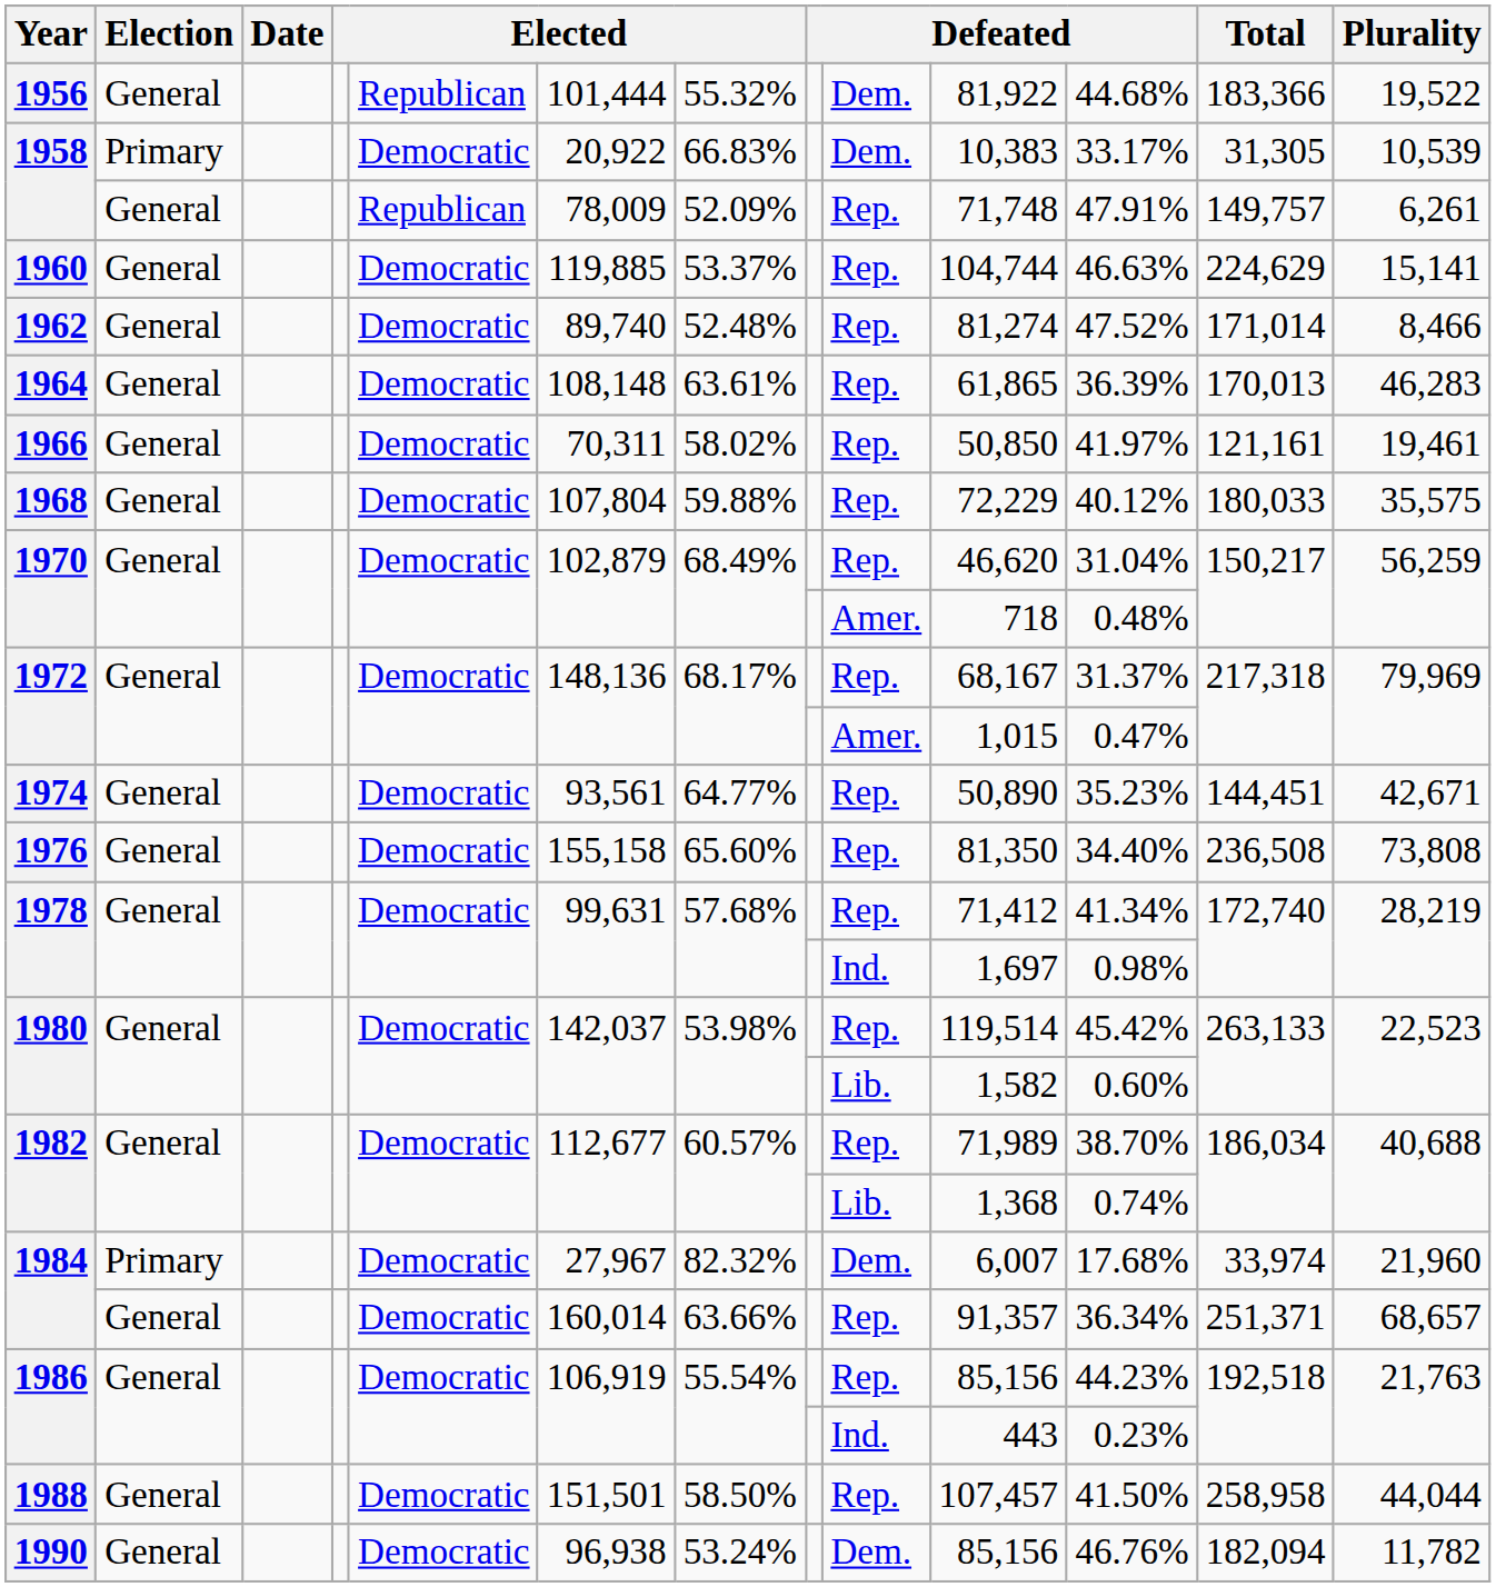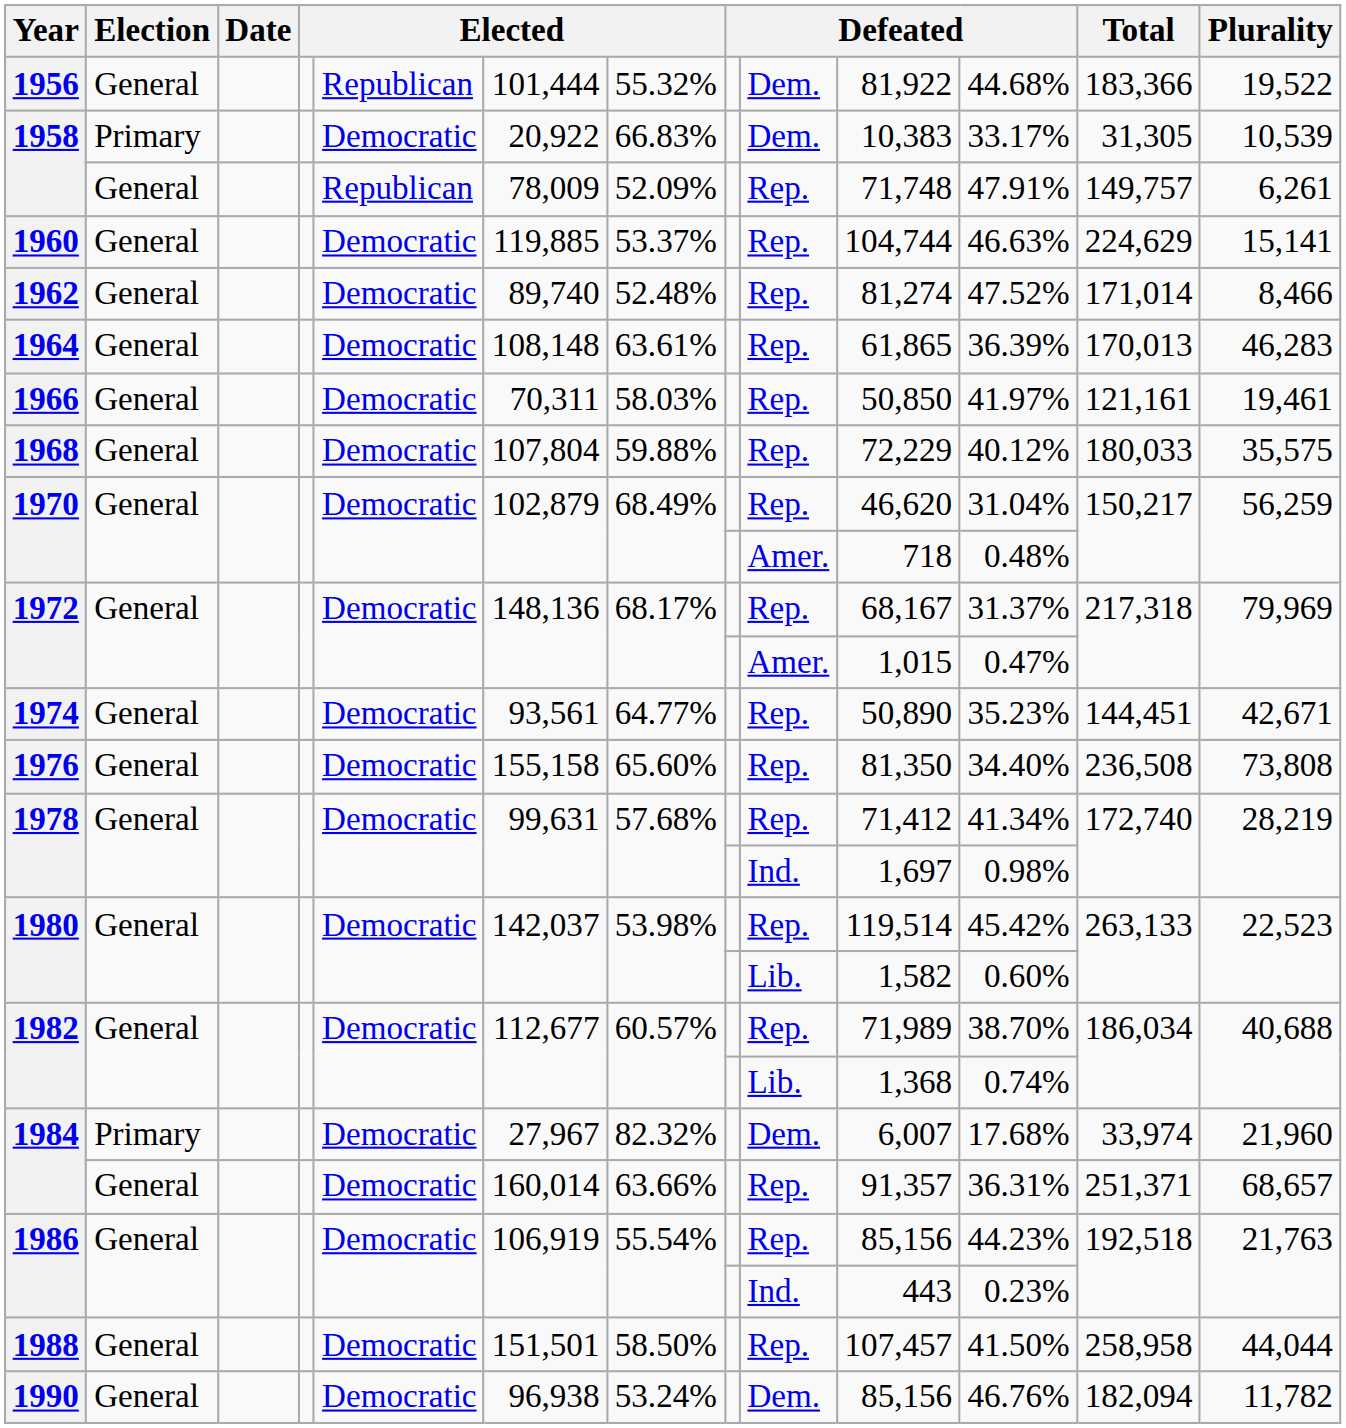 <table class=wikitable>
 <tr>
 <th>Year</th>
 <th>Election</th>
 <th>Date</th>
 <th ! colspan="4">Elected</th>
 <th ! colspan="4">Defeated</th>
 <th>Total</th>
 <th>Plurality</th>
 </tr>
 <tr>
 <th valign="top"><a href='#'>1956</a></th>
 <td valign="top">General</td>
 <td valign="top"></td>
 <td valign="top"></td>
 <td valign="top" ><a href='#'>Republican</a></td>
 <td valign="top" align="right">101,444</td>
 <td valign="top" align="right">55.32%</td>
 <td valign="top"></td>
 <td valign="top" ><a href='#'>Dem.</a></td>
 <td valign="top" align="right">81,922</td>
 <td valign="top" align="right">44.68%</td>
 <td valign="top" align="right">183,366</td>
 <td valign="top" align="right">19,522</td>
 </tr>
 <tr>
 <th rowspan="2" valign="top"><a href='#'>1958</a></th>
 <td valign="top">Primary</td>
 <td valign="top"></td>
 <td valign="top"></td>
 <td valign="top" ><a href='#'>Democratic</a></td>
 <td valign="top" align="right">20,922</td>
 <td valign="top" align="right">66.83%</td>
 <td valign="top"></td>
 <td valign="top" ><a href='#'>Dem.</a></td>
 <td valign="top" align="right">10,383</td>
 <td valign="top" align="right">33.17%</td>
 <td valign="top" align="right">31,305</td>
 <td valign="top" align="right">10,539</td>
 </tr>
 <tr>
 <td valign="top">General</td>
 <td valign="top"></td>
 <td valign="top"></td>
 <td valign="top" ><a href='#'>Republican</a></td>
 <td valign="top" align="right">78,009</td>
 <td valign="top" align="right">52.09%</td>
 <td valign="top"></td>
 <td><a href='#'>Rep.</a></td>
 <td valign="top" align="right">71,748</td>
 <td valign="top" align="right">47.91%</td>
 <td valign="top" align="right">149,757</td>
 <td valign="top" align="right">6,261</td>
 </tr>
 <tr>
 <th valign="top"><a href='#'>1960</a></th>
 <td valign="top">General</td>
 <td valign="top"></td>
 <td valign="top"></td>
 <td valign="top" ><a href='#'>Democratic</a></td>
 <td valign="top" align="right">119,885</td>
 <td valign="top" align="right">53.37%</td>
 <td valign="top"></td>
 <td><a href='#'>Rep.</a></td>
 <td valign="top" align="right">104,744</td>
 <td valign="top" align="right">46.63%</td>
 <td valign="top" align="right">224,629</td>
 <td valign="top" align="right">15,141</td>
 </tr>
 <tr>
 <th valign="top"><a href='#'>1962</a></th>
 <td valign="top">General</td>
 <td valign="top"></td>
 <td valign="top"></td>
 <td valign="top" ><a href='#'>Democratic</a></td>
 <td valign="top" align="right">89,740</td>
 <td valign="top" align="right">52.48%</td>
 <td valign="top"></td>
 <td><a href='#'>Rep.</a></td>
 <td valign="top" align="right">81,274</td>
 <td valign="top" align="right">47.52%</td>
 <td valign="top" align="right">171,014</td>
 <td valign="top" align="right">8,466</td>
 </tr>
 <tr>
 <th valign="top"><a href='#'>1964</a></th>
 <td valign="top">General</td>
 <td valign="top"></td>
 <td valign="top"></td>
 <td valign="top" ><a href='#'>Democratic</a></td>
 <td valign="top" align="right">108,148</td>
 <td valign="top" align="right">63.61%</td>
 <td valign="top"></td>
 <td><a href='#'>Rep.</a></td>
 <td valign="top" align="right">61,865</td>
 <td valign="top" align="right">36.39%</td>
 <td valign="top" align="right">170,013</td>
 <td valign="top" align="right">46,283</td>
 </tr>
 <tr>
 <th valign="top"><a href='#'>1966</a></th>
 <td valign="top">General</td>
 <td valign="top"></td>
 <td valign="top"></td>
 <td valign="top" ><a href='#'>Democratic</a></td>
 <td valign="top" align="right">70,311</td>
-<td valign="top" align="right">58.02%</td>
+<td valign="top" align="right">58.03%</td>
 <td valign="top"></td>
 <td><a href='#'>Rep.</a></td>
 <td valign="top" align="right">50,850</td>
 <td valign="top" align="right">41.97%</td>
 <td valign="top" align="right">121,161</td>
 <td valign="top" align="right">19,461</td>
 </tr>
 <tr>
 <th valign="top"><a href='#'>1968</a></th>
 <td valign="top">General</td>
 <td valign="top"></td>
 <td valign="top"></td>
 <td valign="top" ><a href='#'>Democratic</a></td>
 <td valign="top" align="right">107,804</td>
 <td valign="top" align="right">59.88%</td>
 <td valign="top"></td>
 <td><a href='#'>Rep.</a></td>
 <td valign="top" align="right">72,229</td>
 <td valign="top" align="right">40.12%</td>
 <td valign="top" align="right">180,033</td>
 <td valign="top" align="right">35,575</td>
 </tr>
 <tr>
 <th rowspan="2" valign="top"><a href='#'>1970</a></th>
 <td rowspan="2" valign="top">General</td>
 <td rowspan="2" valign="top"></td>
 <td rowspan="2" valign="top"></td>
 <td rowspan="2" valign="top" ><a href='#'>Democratic</a></td>
 <td rowspan="2" valign="top" align="right">102,879</td>
 <td rowspan="2" valign="top" align="right">68.49%</td>
 <td valign="top"></td>
 <td><a href='#'>Rep.</a></td>
 <td valign="top" align="right">46,620</td>
 <td valign="top" align="right">31.04%</td>
 <td rowspan="2" valign="top" align="right">150,217</td>
 <td rowspan="2" valign="top" align="right">56,259</td>
 </tr>
 <tr>
 <td valign="top"></td>
 <td><a href='#'>Amer.</a></td>
 <td valign="top" align="right">718</td>
 <td valign="top" align="right">0.48%</td>
 </tr>
 <tr>
 <th rowspan="2" valign="top"><a href='#'>1972</a></th>
 <td rowspan="2" valign="top">General</td>
 <td rowspan="2" valign="top"></td>
 <td rowspan="2" valign="top"></td>
 <td rowspan="2" valign="top" ><a href='#'>Democratic</a></td>
 <td rowspan="2" valign="top" align="right">148,136</td>
 <td rowspan="2" valign="top" align="right">68.17%</td>
 <td valign="top"></td>
 <td><a href='#'>Rep.</a></td>
 <td valign="top" align="right">68,167</td>
 <td valign="top" align="right">31.37%</td>
 <td rowspan="2" valign="top" align="right">217,318</td>
 <td rowspan="2" valign="top" align="right">79,969</td>
 </tr>
 <tr>
 <td valign="top"></td>
 <td><a href='#'>Amer.</a></td>
 <td valign="top" align="right">1,015</td>
 <td valign="top" align="right">0.47%</td>
 </tr>
 <tr>
 <th valign="top"><a href='#'>1974</a></th>
 <td valign="top">General</td>
 <td valign="top"></td>
 <td valign="top"></td>
 <td valign="top" ><a href='#'>Democratic</a></td>
 <td valign="top" align="right">93,561</td>
 <td valign="top" align="right">64.77%</td>
 <td valign="top"></td>
 <td><a href='#'>Rep.</a></td>
 <td valign="top" align="right">50,890</td>
 <td valign="top" align="right">35.23%</td>
 <td valign="top" align="right">144,451</td>
 <td valign="top" align="right">42,671</td>
 </tr>
 <tr>
 <th valign="top"><a href='#'>1976</a></th>
 <td valign="top">General</td>
 <td valign="top"></td>
 <td valign="top"></td>
 <td valign="top" ><a href='#'>Democratic</a></td>
 <td valign="top" align="right">155,158</td>
 <td valign="top" align="right">65.60%</td>
 <td valign="top"></td>
 <td><a href='#'>Rep.</a></td>
 <td valign="top" align="right">81,350</td>
 <td valign="top" align="right">34.40%</td>
 <td valign="top" align="right">236,508</td>
 <td valign="top" align="right">73,808</td>
 </tr>
 <tr>
 <th rowspan="2" valign="top"><a href='#'>1978</a></th>
 <td rowspan="2" valign="top">General</td>
 <td rowspan="2" valign="top"></td>
 <td rowspan="2" valign="top"></td>
 <td rowspan="2" valign="top" ><a href='#'>Democratic</a></td>
 <td rowspan="2" valign="top" align="right">99,631</td>
 <td rowspan="2" valign="top" align="right">57.68%</td>
 <td valign="top"></td>
 <td><a href='#'>Rep.</a></td>
 <td valign="top" align="right">71,412</td>
 <td valign="top" align="right">41.34%</td>
 <td rowspan="2" valign="top" align="right">172,740</td>
 <td rowspan="2" valign="top" align="right">28,219</td>
 </tr>
 <tr>
 <td valign="top"></td>
 <td><a href='#'>Ind.</a></td>
 <td valign="top" align="right">1,697</td>
 <td valign="top" align="right">0.98%</td>
 </tr>
 <tr>
 <th rowspan="2" valign="top"><a href='#'>1980</a></th>
 <td rowspan="2" valign="top">General</td>
 <td rowspan="2" valign="top"></td>
 <td rowspan="2" valign="top"></td>
 <td rowspan="2" valign="top" ><a href='#'>Democratic</a></td>
 <td rowspan="2" valign="top" align="right">142,037</td>
 <td rowspan="2" valign="top" align="right">53.98%</td>
 <td valign="top"></td>
 <td><a href='#'>Rep.</a></td>
 <td valign="top" align="right">119,514</td>
 <td valign="top" align="right">45.42%</td>
 <td rowspan="2" valign="top" align="right">263,133</td>
 <td rowspan="2" valign="top" align="right">22,523</td>
 </tr>
 <tr>
 <td valign="top"></td>
 <td><a href='#'>Lib.</a></td>
 <td valign="top" align="right">1,582</td>
 <td valign="top" align="right">0.60%</td>
 </tr>
 <tr>
 <th rowspan="2" valign="top"><a href='#'>1982</a></th>
 <td rowspan="2" valign="top">General</td>
 <td rowspan="2" valign="top"></td>
 <td rowspan="2" valign="top"></td>
 <td rowspan="2" valign="top" ><a href='#'>Democratic</a></td>
 <td rowspan="2" valign="top" align="right">112,677</td>
 <td rowspan="2" valign="top" align="right">60.57%</td>
 <td valign="top"></td>
 <td><a href='#'>Rep.</a></td>
 <td valign="top" align="right">71,989</td>
 <td valign="top" align="right">38.70%</td>
 <td rowspan="2" valign="top" align="right">186,034</td>
 <td rowspan="2" valign="top" align="right">40,688</td>
 </tr>
 <tr>
 <td valign="top"></td>
 <td><a href='#'>Lib.</a></td>
 <td valign="top" align="right">1,368</td>
 <td valign="top" align="right">0.74%</td>
 </tr>
 <tr>
 <th rowspan="2" valign="top"><a href='#'>1984</a></th>
 <td valign="top">Primary</td>
 <td valign="top"></td>
 <td valign="top"></td>
 <td valign="top" ><a href='#'>Democratic</a></td>
 <td valign="top" align="right">27,967</td>
 <td valign="top" align="right">82.32%</td>
 <td valign="top"></td>
 <td><a href='#'>Dem.</a></td>
 <td valign="top" align="right">6,007</td>
 <td valign="top" align="right">17.68%</td>
 <td valign="top" align="right">33,974</td>
 <td valign="top" align="right">21,960</td>
 </tr>
 <tr>
 <td valign="top">General</td>
 <td valign="top"></td>
 <td valign="top"></td>
 <td valign="top" ><a href='#'>Democratic</a></td>
 <td valign="top" align="right">160,014</td>
 <td valign="top" align="right">63.66%</td>
 <td valign="top"></td>
 <td><a href='#'>Rep.</a></td>
 <td valign="top" align="right">91,357</td>
-<td valign="top" align="right">36.34%</td>
+<td valign="top" align="right">36.31%</td>
 <td valign="top" align="right">251,371</td>
 <td valign="top" align="right">68,657</td>
 </tr>
 <tr>
 <th rowspan="2" valign="top"><a href='#'>1986</a></th>
 <td rowspan="2" valign="top">General</td>
 <td rowspan="2" valign="top"></td>
 <td rowspan="2" valign="top"></td>
 <td rowspan="2" valign="top" ><a href='#'>Democratic</a></td>
 <td rowspan="2" valign="top" align="right">106,919</td>
 <td rowspan="2" valign="top" align="right">55.54%</td>
 <td valign="top"></td>
 <td><a href='#'>Rep.</a></td>
 <td valign="top" align="right">85,156</td>
 <td valign="top" align="right">44.23%</td>
 <td rowspan="2" valign="top" align="right">192,518</td>
 <td rowspan="2" valign="top" align="right">21,763</td>
 </tr>
 <tr>
 <td valign="top"></td>
 <td><a href='#'>Ind.</a></td>
 <td valign="top" align="right">443</td>
 <td valign="top" align="right">0.23%</td>
 </tr>
 <tr>
 <th valign="top"><a href='#'>1988</a></th>
 <td valign="top">General</td>
 <td valign="top"></td>
 <td valign="top"></td>
 <td valign="top" ><a href='#'>Democratic</a></td>
 <td valign="top" align="right">151,501</td>
 <td valign="top" align="right">58.50%</td>
 <td valign="top"></td>
 <td><a href='#'>Rep.</a></td>
 <td valign="top" align="right">107,457</td>
 <td valign="top" align="right">41.50%</td>
 <td valign="top" align="right">258,958</td>
 <td valign="top" align="right">44,044</td>
 </tr>
 <tr>
 <th valign="top"><a href='#'>1990</a></th>
 <td valign="top">General</td>
 <td valign="top"></td>
 <td valign="top"></td>
 <td valign="top" ><a href='#'>Democratic</a></td>
 <td valign="top" align="right">96,938</td>
 <td valign="top" align="right">53.24%</td>
 <td valign="top"></td>
 <td><a href='#'>Dem.</a></td>
 <td valign="top" align="right">85,156</td>
 <td valign="top" align="right">46.76%</td>
 <td valign="top" align="right">182,094</td>
 <td valign="top" align="right">11,782</td>
 </tr>
 </table>
